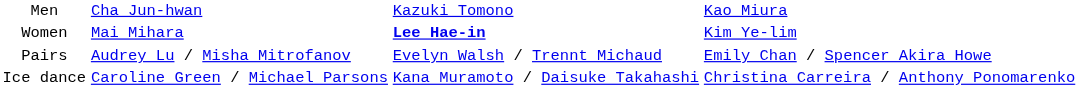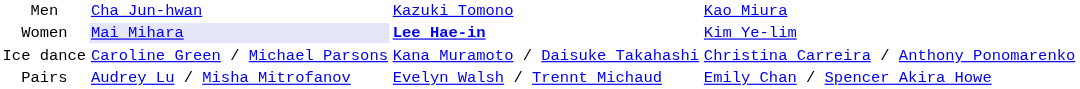 <table>
 <tr>
 <td align=center>Men</td>
 <td> <a href='#'>Cha Jun-hwan</a></td>
 <td> <a href='#'>Kazuki Tomono</a></td>
 <td> <a href='#'>Kao Miura</a></td>
 </tr>
 <tr>
 <td align=center>Women</td>
-<td> <a href='#'>Mai Mihara</a></td>
+<td style="background: lavender;"> <a href='#'>Mai Mihara</a></td>
 <td><strong> <a href='#'>Lee Hae-in</a></strong></td>
 <td> <a href='#'>Kim Ye-lim</a></td>
+</tr>
+<tr>
+<td align=center>Ice dance</td>
+<td> <a href='#'>Caroline Green</a> / <a href='#'>Michael Parsons</a></td>
+<td> <a href='#'>Kana Muramoto</a> / <a href='#'>Daisuke Takahashi</a></td>
+<td> <a href='#'>Christina Carreira</a> / <a href='#'>Anthony Ponomarenko</a></td>
 </tr>
 <tr>
 <td align=center>Pairs</td>
 <td> <a href='#'>Audrey Lu</a> / <a href='#'>Misha Mitrofanov</a></td>
 <td> <a href='#'>Evelyn Walsh</a> / <a href='#'>Trennt Michaud</a></td>
 <td> <a href='#'>Emily Chan</a> / <a href='#'>Spencer Akira Howe</a></td>
 </tr>
-<tr>
-<td align=center>Ice dance</td>
-<td> <a href='#'>Caroline Green</a> / <a href='#'>Michael Parsons</a></td>
-<td> <a href='#'>Kana Muramoto</a> / <a href='#'>Daisuke Takahashi</a></td>
-<td> <a href='#'>Christina Carreira</a> / <a href='#'>Anthony Ponomarenko</a></td>
-</tr>
 </table>
